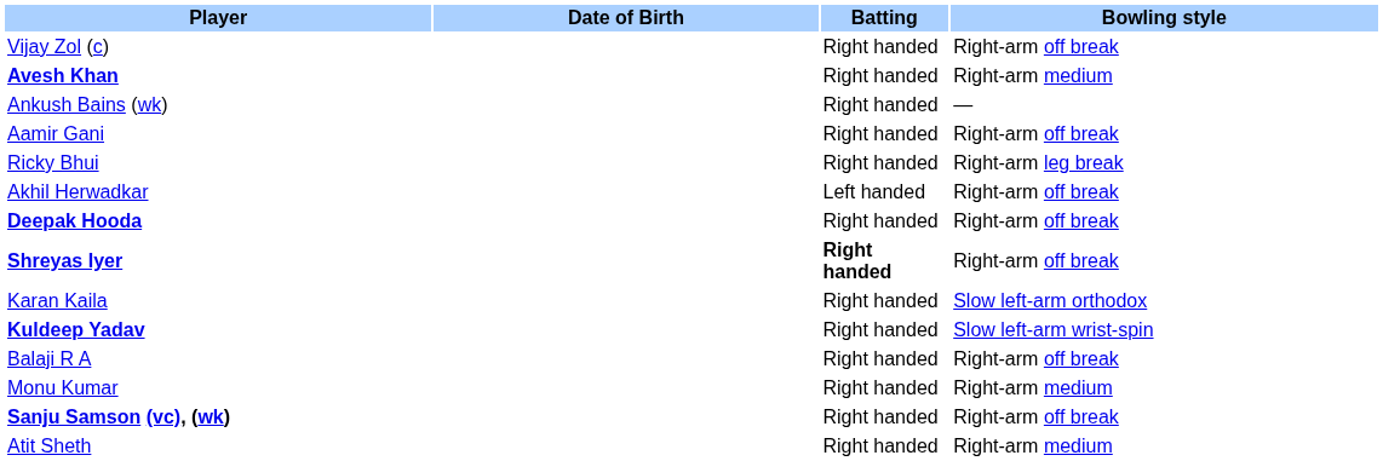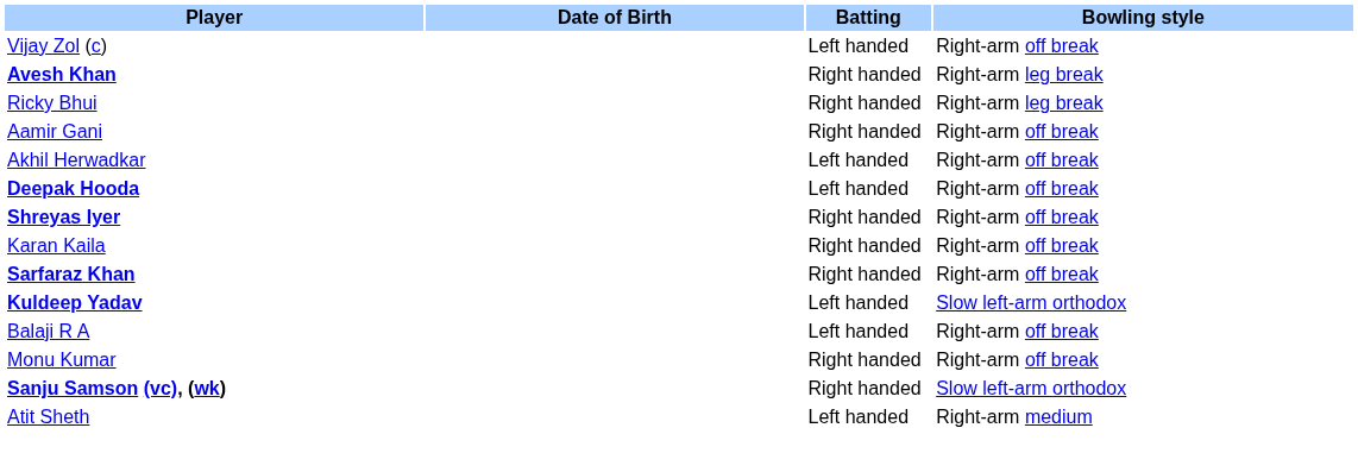 <table border="0" cellspacing="2" cellpadding="2" style="width:90%;">
 <tr style="background:#aad0ff;">
 <th width=20%>Player</th>
 <th width=18%>Date of Birth</th>
 <th width=6%>Batting</th>
 <th width=20%>Bowling style</th>
 </tr>
 <tr>
 <td><a href='#'>Vijay Zol</a> (<a href='#'>c</a>)</td>
 <td></td>
-<td>Right handed</td>
+<td>Left handed</td>
 <td>Right-arm <a href='#'>off break</a></td>
 </tr>
 <tr>
 <td><strong><a href='#'>Avesh Khan</a></strong></td>
 <td></td>
 <td>Right handed</td>
-<td>Right-arm <a href='#'>medium</a></td>
+<td>Right-arm <a href='#'>leg break</a></td>
 </tr>
 <tr>
-<td><a href='#'>Ankush Bains</a> (<a href='#'>wk</a>)</td>
+<td><a href='#'>Ricky Bhui</a></td>
 <td></td>
 <td>Right handed</td>
-<td>—</td>
+<td>Right-arm <a href='#'>leg break</a></td>
 </tr>
 <tr>
 <td><a href='#'>Aamir Gani</a></td>
 <td></td>
 <td>Right handed</td>
 <td>Right-arm <a href='#'>off break</a></td>
-</tr>
-<tr>
-<td><a href='#'>Ricky Bhui</a></td>
-<td></td>
-<td>Right handed</td>
-<td>Right-arm <a href='#'>leg break</a></td>
 </tr>
 <tr>
 <td><a href='#'>Akhil Herwadkar</a></td>
 <td></td>
 <td>Left handed</td>
 <td>Right-arm <a href='#'>off break</a></td>
 </tr>
 <tr>
 <td><strong><a href='#'>Deepak Hooda</a></strong></td>
 <td></td>
-<td>Right handed</td>
+<td>Left handed</td>
 <td>Right-arm <a href='#'>off break</a></td>
 </tr>
 <tr>
 <td><strong><a href='#'>Shreyas Iyer</a></strong></td>
 <td></td>
-<td><strong>Right handed</strong></td>
+<td>Right handed</td>
 <td>Right-arm <a href='#'>off break</a></td>
 </tr>
 <tr>
 <td><a href='#'>Karan Kaila</a></td>
 <td></td>
 <td>Right handed</td>
-<td><a href='#'>Slow left-arm orthodox</a></td>
+<td>Right-arm <a href='#'>off break</a></td>
+</tr>
+<tr>
+<td><strong><a href='#'>Sarfaraz Khan</a></strong></td>
+<td></td>
+<td>Right handed</td>
+<td>Right-arm <a href='#'>off break</a></td>
 </tr>
 <tr>
 <td><strong><a href='#'>Kuldeep Yadav</a></strong></td>
 <td></td>
-<td>Right handed</td>
-<td><a href='#'>Slow left-arm wrist-spin</a></td>
+<td>Left handed</td>
+<td><a href='#'>Slow left-arm orthodox</a></td>
 </tr>
 <tr>
 <td><a href='#'>Balaji R A</a></td>
 <td></td>
-<td>Right handed</td>
+<td>Left handed</td>
 <td>Right-arm <a href='#'>off break</a></td>
 </tr>
 <tr>
 <td><a href='#'>Monu Kumar</a></td>
 <td></td>
 <td>Right handed</td>
-<td>Right-arm <a href='#'>medium</a></td>
+<td>Right-arm <a href='#'>off break</a></td>
 </tr>
 <tr>
 <td><strong><a href='#'>Sanju Samson</a> <a href='#'>(vc)</a>, (<a href='#'>wk</a>)</strong></td>
 <td></td>
 <td>Right handed</td>
-<td>Right-arm <a href='#'>off break</a></td>
+<td><a href='#'>Slow left-arm orthodox</a></td>
 </tr>
 <tr>
 <td><a href='#'>Atit Sheth</a></td>
 <td></td>
-<td>Right handed</td>
+<td>Left handed</td>
 <td>Right-arm <a href='#'>medium</a></td>
 </tr>
 </table>
